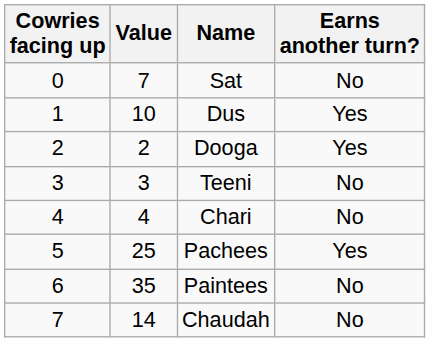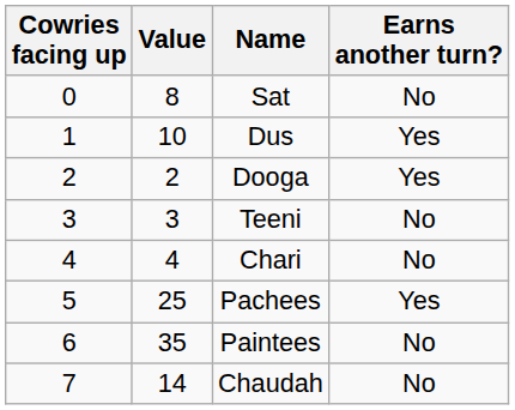 <table class="wikitable" style="text-align:center">
 <tr>
 <th>Cowries <br>facing up</th>
 <th>Value</th>
 <th>Name</th>
 <th>Earns <br>another turn?</th>
 </tr>
 <tr>
 <td>0</td>
-<td>7</td>
+<td>8</td>
 <td>Sat</td>
 <td>No</td>
 </tr>
 <tr>
 <td>1</td>
 <td>10</td>
 <td>Dus</td>
 <td>Yes</td>
 </tr>
 <tr>
 <td>2</td>
 <td>2</td>
 <td>Dooga</td>
 <td>Yes</td>
 </tr>
 <tr>
 <td>3</td>
 <td>3</td>
 <td>Teeni</td>
 <td>No</td>
 </tr>
 <tr>
 <td>4</td>
 <td>4</td>
 <td>Chari</td>
 <td>No</td>
 </tr>
 <tr>
 <td>5</td>
 <td>25</td>
 <td>Pachees</td>
 <td>Yes</td>
 </tr>
 <tr>
 <td>6</td>
 <td>35</td>
 <td>Paintees</td>
 <td>No</td>
 </tr>
 <tr>
 <td>7</td>
 <td>14</td>
 <td>Chaudah</td>
 <td>No</td>
 </tr>
 </table>
